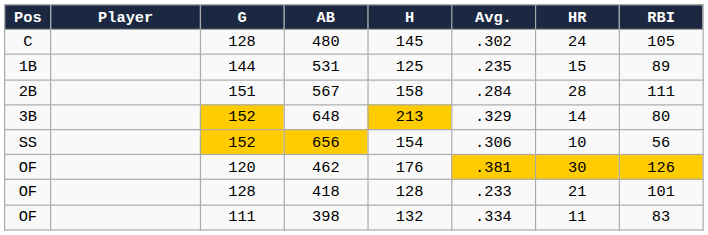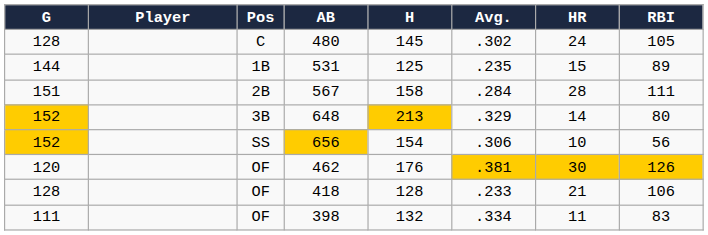 <table class="wikitable sortable">
 <tr>
+<th style="background:#1c2841; color:white; width:9%;">G</th>
+<th style="background:#1c2841; color:white; width:16%;">Player</th>
 <th style="background:#1c2841; color:white; width:5%;">Pos</th>
-<th style="background:#1c2841; color:white; width:16%;">Player</th>
-<th style="background:#1c2841; color:white; width:9%;">G</th>
 <th style="background:#1c2841; color:white; width:9%;">AB</th>
 <th style="background:#1c2841; color:white; width:9%;">H</th>
 <th style="background:#1c2841; color:white; width:9%;">Avg.</th>
 <th style="background:#1c2841; color:white; width:9%;">HR</th>
 <th style="background:#1c2841; color:white; width:9%;">RBI</th>
 </tr>
 <tr style="text-align:center;">
+<td>128</td>
+<td></td>
 <td>C</td>
-<td></td>
-<td>128</td>
 <td>480</td>
 <td>145</td>
 <td>.302</td>
 <td>24</td>
 <td>105</td>
 </tr>
 <tr align="center">
+<td>144</td>
+<td></td>
 <td>1B</td>
-<td></td>
-<td>144</td>
 <td>531</td>
 <td>125</td>
 <td>.235</td>
 <td>15</td>
 <td>89</td>
 </tr>
 <tr align="center">
+<td>151</td>
+<td></td>
 <td>2B</td>
-<td></td>
-<td>151</td>
 <td>567</td>
 <td>158</td>
 <td>.284</td>
 <td>28</td>
 <td>111</td>
 </tr>
 <tr align="center">
+<td bgcolor="#FFCC00">152</td>
+<td></td>
 <td>3B</td>
-<td></td>
-<td bgcolor="#FFCC00">152</td>
 <td>648</td>
 <td bgcolor="#FFCC00">213</td>
 <td>.329</td>
 <td>14</td>
 <td>80</td>
 </tr>
 <tr align="center">
+<td bgcolor="#FFCC00">152</td>
+<td></td>
 <td>SS</td>
-<td></td>
-<td bgcolor="#FFCC00">152</td>
 <td bgcolor="#FFCC00">656</td>
 <td>154</td>
 <td>.306</td>
 <td>10</td>
 <td>56</td>
 </tr>
 <tr align="center">
+<td>120</td>
+<td></td>
 <td>OF</td>
-<td></td>
-<td>120</td>
 <td>462</td>
 <td>176</td>
 <td bgcolor="#FFCC00">.381</td>
 <td bgcolor="#FFCC00">30</td>
 <td bgcolor="#FFCC00">126</td>
 </tr>
 <tr align="center">
+<td>128</td>
+<td></td>
 <td>OF</td>
-<td></td>
-<td>128</td>
 <td>418</td>
 <td>128</td>
 <td>.233</td>
 <td>21</td>
-<td>101</td>
+<td>106</td>
 </tr>
 <tr align="center">
+<td>111</td>
+<td></td>
 <td>OF</td>
-<td></td>
-<td>111</td>
 <td>398</td>
 <td>132</td>
 <td>.334</td>
 <td>11</td>
 <td>83</td>
 </tr>
 </table>
